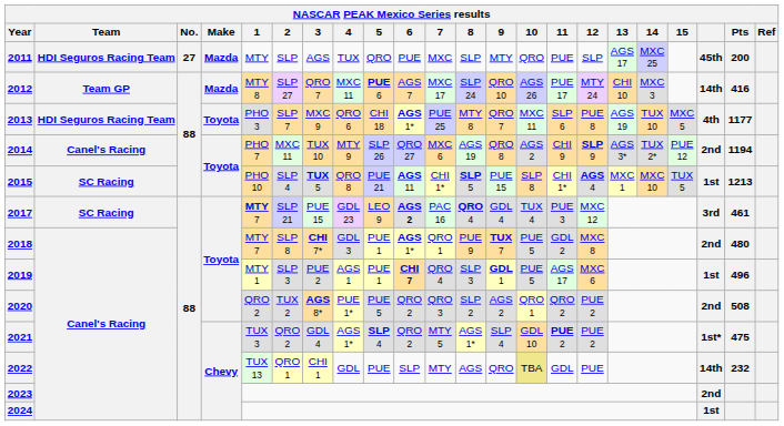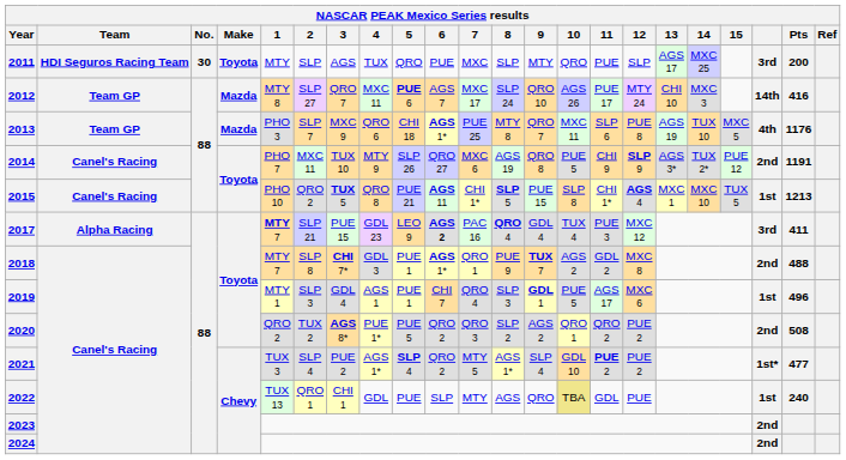 <table class="wikitable" style="text-align:center; font-size:75%">
 <tr>
 <th colspan=24><a href='#'>NASCAR</a> <a href='#'>PEAK Mexico Series</a> results</th>
 </tr>
 <tr>
 <th>Year</th>
 <th>Team</th>
 <th>No.</th>
 <th>Make</th>
 <th>1</th>
 <th>2</th>
 <th>3</th>
 <th>4</th>
 <th>5</th>
 <th>6</th>
 <th>7</th>
 <th>8</th>
 <th>9</th>
 <th>10</th>
 <th>11</th>
 <th>12</th>
 <th>13</th>
 <th>14</th>
 <th>15</th>
 <th></th>
 <th>Pts</th>
 <th>Ref</th>
 </tr>
 <tr>
 <th><a href='#'>2011</a></th>
 <th><a href='#'>HDI Seguros Racing Team</a></th>
-<th>27</th>
-<th><a href='#'>Mazda</a></th>
+<th>30</th>
+<th><a href='#'>Toyota</a></th>
 <td><a href='#'>MTY</a></td>
 <td><a href='#'>SLP</a></td>
 <td><a href='#'>AGS</a></td>
 <td><a href='#'>TUX</a></td>
 <td><a href='#'>QRO</a></td>
 <td><a href='#'>PUE</a></td>
 <td><a href='#'>MXC</a></td>
 <td><a href='#'>SLP</a></td>
 <td><a href='#'>MTY</a></td>
 <td><a href='#'>QRO</a></td>
 <td><a href='#'>PUE</a></td>
 <td><a href='#'>SLP</a></td>
 <td style="background:#DFFFDF;"><a href='#'>AGS</a><br><small>17</small></td>
 <td style="background:#CFCFFF;"><a href='#'>MXC</a><br><small>25</small></td>
 <td></td>
-<th>45th</th>
+<th>3rd</th>
 <th>200</th>
 <th></th>
 </tr>
 <tr>
 <th><a href='#'>2012</a></th>
 <th><a href='#'>Team GP</a></th>
 <th rowspan=4>88</th>
 <th><a href='#'>Mazda</a></th>
 <td style="background:#FFDF9F;"><a href='#'>MTY</a><br><small>8</small></td>
 <td style="background:#EFCFFF;"><a href='#'>SLP</a><br><small>27</small></td>
 <td style="background:#FFDF9F;"><a href='#'>QRO</a><br><small>7</small></td>
 <td style="background:#DFFFDF;"><a href='#'>MXC</a><br><small>11</small></td>
 <td style="background:#FFDF9F;"><strong><a href='#'>PUE</a></strong><br><small>6</small></td>
 <td style="background:#FFDF9F;"><a href='#'>AGS</a><br><small>7</small></td>
 <td style="background:#DFFFDF;"><a href='#'>MXC</a><br><small>17</small></td>
 <td style="background:#CFCFFF;"><a href='#'>SLP</a><br><small>24</small></td>
 <td style="background:#FFDF9F;"><a href='#'>QRO</a><br><small>10</small></td>
 <td style="background:#CFCFFF;"><a href='#'>AGS</a><br><small>26</small></td>
 <td style="background:#DFFFDF;"><a href='#'>PUE</a><br><small>17</small></td>
 <td style="background:#EFCFFF;"><a href='#'>MTY</a><br><small>24</small></td>
 <td style="background:#FFDF9F;"><a href='#'>CHI</a><br><small>10</small></td>
 <td style="background:#DFDFDF;"><a href='#'>MXC</a><br><small>3</small></td>
 <td></td>
 <th>14th</th>
 <th>416</th>
 <th></th>
 </tr>
 <tr>
 <th><a href='#'>2013</a></th>
-<th><a href='#'>HDI Seguros Racing Team</a></th>
-<th><a href='#'>Toyota</a></th>
+<th><a href='#'>Team GP</a></th>
+<th><a href='#'>Mazda</a></th>
 <td style="background:#DFDFDF;"><a href='#'>PHO</a><br><small>3</small></td>
 <td style="background:#FFDF9F;"><a href='#'>SLP</a><br><small>7</small></td>
 <td style="background:#FFDF9F;"><a href='#'>MXC</a><br><small>9</small></td>
 <td style="background:#FFDF9F;"><a href='#'>QRO</a><br><small>6</small></td>
 <td style="background:#FFDF9F;"><a href='#'>CHI</a><br><small>18</small></td>
 <td style="background:#FFFFBF;"><strong><a href='#'>AGS</a></strong><br><small>1*</small></td>
 <td style="background:#CFCFFF;"><a href='#'>PUE</a><br><small>25</small></td>
 <td style="background:#FFDF9F;"><a href='#'>MTY</a><br><small>8</small></td>
 <td style="background:#FFDF9F;"><a href='#'>QRO</a><br><small>7</small></td>
 <td style="background:#DFFFDF;"><a href='#'>MXC</a><br><small>11</small></td>
 <td style="background:#FFDF9F;"><a href='#'>SLP</a><br><small>6</small></td>
 <td style="background:#FFDF9F;"><a href='#'>PUE</a><br><small>8</small></td>
 <td style="background:#DFFFDF;"><a href='#'>AGS</a><br><small>19</small></td>
 <td style="background:#FFDF9F;"><a href='#'>TUX</a><br><small>10</small></td>
 <td style="background:#DFDFDF;"><a href='#'>MXC</a><br><small>5</small></td>
 <th>4th</th>
-<th>1177</th>
+<th>1176</th>
 <th></th>
 </tr>
 <tr>
 <th><a href='#'>2014</a></th>
 <th><a href='#'>Canel's Racing</a></th>
 <th rowspan=2><a href='#'>Toyota</a></th>
 <td style="background:#FFDF9F;"><a href='#'>PHO</a><br><small>7</small></td>
 <td style="background:#DFFFDF;"><a href='#'>MXC</a><br><small>11</small></td>
 <td style="background:#FFDF9F;"><a href='#'>TUX</a><br><small>10</small></td>
 <td style="background:#FFDF9F;"><a href='#'>MTY</a><br><small>9</small></td>
 <td style="background:#CFCFFF;"><a href='#'>SLP</a><br><small>26</small></td>
 <td style="background:#CFCFFF;"><a href='#'>QRO</a><br><small>27</small></td>
 <td style="background:#FFDF9F;"><a href='#'>MXC</a><br><small>6</small></td>
 <td style="background:#DFFFDF;"><a href='#'>AGS</a><br><small>19</small></td>
 <td style="background:#FFDF9F;"><a href='#'>QRO</a><br><small>8</small></td>
-<td style="background:#DFDFDF;"><a href='#'>AGS</a><br><small>2</small></td>
+<td style="background:#DFDFDF;"><a href='#'>PUE</a><br><small>5</small></td>
 <td style="background:#FFDF9F;"><a href='#'>CHI</a><br><small>9</small></td>
 <td style="background:#FFDF9F;"><strong><a href='#'>SLP</a></strong><br><small>9</small></td>
 <td style="background:#DFDFDF;"><a href='#'>AGS</a><br><small>3*</small></td>
 <td style="background:#DFDFDF;"><a href='#'>TUX</a><br><small>2*</small></td>
 <td style="background:#DFFFDF;"><a href='#'>PUE</a><br><small>12</small></td>
 <th>2nd</th>
-<th>1194</th>
+<th>1191</th>
 <th></th>
 </tr>
 <tr>
 <th><a href='#'>2015</a></th>
-<th><a href='#'>SC Racing</a></th>
+<th><a href='#'>Canel's Racing</a></th>
 <td style="background:#FFDF9F;"><a href='#'>PHO</a><br><small>10</small></td>
-<td style="background:#DFDFDF;"><a href='#'>SLP</a><br><small>4</small></td>
+<td style="background:#DFDFDF;"><a href='#'>QRO</a><br><small>2</small></td>
 <td style="background:#DFDFDF;"><strong><a href='#'>TUX</a></strong><br><small>5</small></td>
 <td style="background:#FFDF9F;"><a href='#'>QRO</a><br><small>8</small></td>
 <td style="background:#CFCFFF;"><a href='#'>PUE</a><br><small>21</small></td>
 <td style="background:#DFFFDF;"><strong><a href='#'>AGS</a></strong><br><small>11</small></td>
 <td style="background:#FFFFBF;"><a href='#'>CHI</a><br><small>1*</small></td>
 <td style="background:#DFDFDF;"><strong><a href='#'>SLP</a></strong><br><small>5</small></td>
 <td style="background:#DFFFDF;"><a href='#'>PUE</a><br><small>15</small></td>
 <td style="background:#FFDF9F;"><a href='#'>SLP</a><br><small>8</small></td>
 <td style="background:#FFFFBF;"><a href='#'>CHI</a><br><small>1*</small></td>
 <td style="background:#DFDFDF;"><strong><a href='#'>AGS</a></strong><br><small>4</small></td>
 <td style="background:#FFFFBF;"><a href='#'>MXC</a><br><small>1</small></td>
 <td style="background:#FFDF9F;"><a href='#'>MXC</a><br><small>10</small></td>
 <td style="background:#DFDFDF;"><a href='#'>TUX</a><br><small>5</small></td>
 <th>1st</th>
 <th>1213</th>
 <th></th>
 </tr>
 <tr>
 <th><a href='#'>2017</a></th>
-<th><a href='#'>SC Racing</a></th>
+<th><a href='#'>Alpha Racing</a></th>
 <th rowspan=8>88</th>
 <th rowspan=4><a href='#'>Toyota</a></th>
 <td style="background:#FFDF9F;"><strong><a href='#'>MTY</a></strong><br><small>7</small></td>
 <td style="background:#CFCFFF;"><a href='#'>SLP</a><br><small>21</small></td>
 <td style="background:#DFFFDF;"><a href='#'>PUE</a><br><small>15</small></td>
 <td style="background:#EFCFFF;"><a href='#'>GDL</a><br><small>23</small></td>
 <td style="background:#FFDF9F;"><a href='#'>LEO</a><br><small>9</small></td>
 <td style="background:#DFDFDF;"><strong><a href='#'>AGS</a><br><small>2</small></strong></td>
 <td style="background:#DFFFDF;"><a href='#'>PAC</a><br><small>16</small></td>
 <td style="background:#DFDFDF;"><strong><a href='#'>QRO</a></strong><br><small>4</small></td>
 <td style="background:#DFDFDF;"><a href='#'>GDL</a><br><small>4</small></td>
 <td style="background:#DFDFDF;"><a href='#'>TUX</a><br><small>4</small></td>
 <td style="background:#DFDFDF;"><a href='#'>PUE</a><br><small>3</small></td>
 <td style="background:#DFFFDF;"><a href='#'>MXC</a><br><small>12</small></td>
 <td colspan=3></td>
 <th>3rd</th>
-<th>461</th>
+<th>411</th>
 <th></th>
 </tr>
 <tr>
 <th><a href='#'>2018</a></th>
 <th rowspan=7><a href='#'>Canel's Racing</a></th>
 <td style="background:#FFDF9F;"><a href='#'>MTY</a><br><small>7</small></td>
 <td style="background:#FFDF9F;"><a href='#'>SLP</a><br><small>8</small></td>
 <td style="background:#FFDF9F;"><strong><a href='#'>CHI</a></strong><br><small>7*</small></td>
 <td style="background:#DFDFDF;"><a href='#'>GDL</a><br><small>3</small></td>
 <td style="background:#FFFFBF;"><a href='#'>PUE</a><br><small>1</small></td>
 <td style="background:#FFFFBF;"><strong><a href='#'>AGS</a></strong><br><small>1*</small></td>
 <td style="background:#FFFFBF;"><a href='#'>QRO</a><br><small>1</small></td>
 <td style="background:#FFDF9F;"><a href='#'>PUE</a><br><small>9</small></td>
 <td style="background:#FFDF9F;"><strong><a href='#'>TUX</a></strong><br><small>7</small></td>
-<td style="background:#DFDFDF;"><a href='#'>PUE</a><br><small>5</small></td>
+<td style="background:#DFDFDF;"><a href='#'>AGS</a><br><small>2</small></td>
 <td style="background:#DFDFDF;"><a href='#'>GDL</a><br><small>2</small></td>
 <td style="background:#FFDF9F;"><a href='#'>MXC</a><br><small>8</small></td>
 <td colspan=3></td>
 <th>2nd</th>
-<th>480</th>
+<th>488</th>
 <th></th>
 </tr>
 <tr>
 <th><a href='#'>2019</a></th>
 <td style="background:#FFFFBF;"><a href='#'>MTY</a><br><small>1</small></td>
 <td style="background:#DFDFDF;"><a href='#'>SLP</a><br><small>3</small></td>
-<td style="background:#DFDFDF;"><a href='#'>PUE</a><br><small>2</small></td>
+<td style="background:#DFDFDF;"><a href='#'>GDL</a><br><small>4</small></td>
 <td style="background:#FFFFBF;"><a href='#'>AGS</a><br><small>1</small></td>
 <td style="background:#FFFFBF;"><a href='#'>PUE</a><br><small>1</small></td>
-<td style="background:#FFDF9F;"><strong><a href='#'>CHI</a><br><small>7</small></strong></td>
+<td style="background:#FFDF9F;"><a href='#'>CHI</a><br><small>7</small></td>
 <td style="background:#DFDFDF;"><a href='#'>QRO</a><br><small>4</small></td>
 <td style="background:#DFDFDF;"><a href='#'>SLP</a><br><small>3</small></td>
 <td style="background:#FFFFBF;"><strong><a href='#'>GDL</a></strong><br><small>1</small></td>
 <td style="background:#DFDFDF;"><a href='#'>PUE</a><br><small>5</small></td>
 <td style="background:#DFFFDF;"><a href='#'>AGS</a><br><small>17</small></td>
 <td style="background:#FFDF9F;"><a href='#'>MXC</a><br><small>6</small></td>
 <td colspan=3></td>
 <th>1st</th>
 <th>496</th>
 <th></th>
 </tr>
 <tr>
 <th><a href='#'>2020</a></th>
 <td style="background:#DFDFDF;"><a href='#'>QRO</a><br><small>2</small></td>
 <td style="background:#DFDFDF;"><a href='#'>TUX</a><br><small>2</small></td>
 <td style="background:#FFDF9F;"><strong><a href='#'>AGS</a></strong><br><small>8*</small></td>
 <td style="background:#FFFFBF;"><a href='#'>PUE</a><br><small>1*</small></td>
 <td style="background:#DFDFDF;"><a href='#'>PUE</a><br><small>5</small></td>
 <td style="background:#DFDFDF;"><a href='#'>QRO</a><br><small>2</small></td>
 <td style="background:#DFDFDF;"><a href='#'>QRO</a><br><small>3</small></td>
 <td style="background:#DFDFDF;"><a href='#'>SLP</a><br><small>2</small></td>
 <td style="background:#DFDFDF;"><a href='#'>AGS</a><br><small>2</small></td>
 <td style="background:#FFFFBF;"><a href='#'>QRO</a><br><small>1</small></td>
 <td style="background:#DFDFDF;"><a href='#'>QRO</a><br><small>2</small></td>
 <td style="background:#DFDFDF;"><a href='#'>PUE</a><br><small>2</small></td>
 <td colspan=3></td>
 <th>2nd</th>
 <th>508</th>
 <th></th>
 </tr>
 <tr>
 <th><a href='#'>2021</a></th>
 <th rowspan=4><a href='#'>Chevy</a></th>
 <td style="background:#DFDFDF;"><a href='#'>TUX</a><br><small>3</small></td>
-<td style="background:#DFDFDF;"><a href='#'>QRO</a><br><small>2</small></td>
-<td style="background:#DFDFDF;"><a href='#'>GDL</a><br><small>4</small></td>
+<td style="background:#DFDFDF;"><a href='#'>SLP</a><br><small>4</small></td>
+<td style="background:#DFDFDF;"><a href='#'>PUE</a><br><small>2</small></td>
 <td style="background:#FFFFBF;"><a href='#'>AGS</a><br><small>1*</small></td>
 <td style="background:#DFDFDF;"><strong><a href='#'>SLP</a></strong><br><small>4</small></td>
 <td style="background:#DFDFDF;"><a href='#'>QRO</a><br><small>2</small></td>
 <td style="background:#DFDFDF;"><a href='#'>MTY</a><br><small>5</small></td>
 <td style="background:#FFFFBF;"><a href='#'>AGS</a><br><small>1*</small></td>
 <td style="background:#DFDFDF;"><a href='#'>SLP</a><br><small>4</small></td>
 <td style="background:#FFDF9F;"><a href='#'>GDL</a><br><small>10</small></td>
 <td style="background:#DFDFDF;"><strong><a href='#'>PUE</a></strong><br><small>2</small></td>
 <td style="background:#DFDFDF;"><a href='#'>PUE</a><br><small>2</small></td>
 <td colspan=3></td>
 <th>1st*</th>
-<th>475</th>
+<th>477</th>
 <th></th>
 </tr>
 <tr>
 <th><a href='#'>2022</a></th>
 <td style="background:#DFFFDF;"><a href='#'>TUX</a><br><small>13</small></td>
 <td style="background:#FFFFBF;"><a href='#'>QRO</a><br><small>1</small></td>
 <td style="background:#FFFFBF;"><a href='#'>CHI</a><br><small>1</small></td>
 <td><a href='#'>GDL</a></td>
 <td><a href='#'>PUE</a></td>
 <td><a href='#'>SLP</a></td>
 <td><a href='#'>MTY</a></td>
 <td><a href='#'>AGS</a></td>
 <td><a href='#'>QRO</a></td>
 <td style="background: khaki;">TBA</td>
 <td><a href='#'>GDL</a></td>
 <td><a href='#'>PUE</a></td>
 <td colspan=3></td>
-<th>14th</th>
-<th>232</th>
+<th>1st</th>
+<th>240</th>
 <th></th>
 </tr>
 <tr>
 <th><a href='#'>2023</a></th>
 <td colspan=15></td>
 <th>2nd</th>
 <th></th>
 <th></th>
 </tr>
 <tr>
 <th><a href='#'>2024</a></th>
 <td colspan=15></td>
-<th>1st</th>
+<th>2nd</th>
 <th></th>
 <th></th>
 </tr>
 </table>
